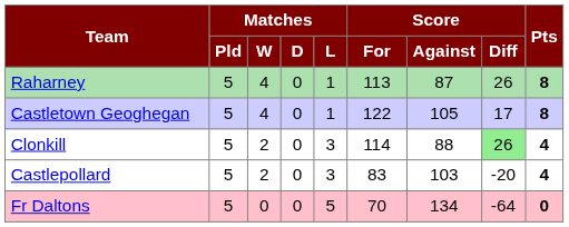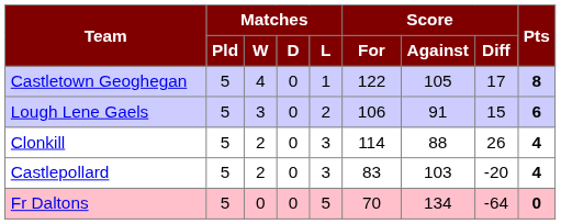 <table style="border-collapse:collapse" border="1" cellspacing="0" cellpadding="5">
 <tr align="center" bgcolor="#efefef">
 <th rowspan="2" width="180" style="background:maroon;color:white">Team</th>
 <th colspan="4" ! style="background:maroon;color:white">Matches</th>
 <th colspan="3" ! style="background:maroon;color:white">Score</th>
 <th rowspan=2width=20 ! style="background:maroon;color:white">Pts</th>
 </tr>
 <tr align="center" bgcolor="#efefef">
 <th width="20" ! style="background:maroon;color:white">Pld</th>
 <th width="20" ! style="background:maroon;color:white">W</th>
 <th width="20" ! style="background:maroon;color:white">D</th>
 <th width="20" ! style="background:maroon;color:white">L</th>
 <th width="45" ! style="background:maroon;color:white">For</th>
 <th width="45" ! style="background:maroon;color:white">Against</th>
 <th width="30" ! style="background:maroon;color:white">Diff</th>
 </tr>
-<tr align="center" style="background:#ACE1AF;">
-<td style="text-align:left;"> <a href='#'>Raharney</a></td>
-<td>5</td>
-<td>4</td>
-<td>0</td>
-<td>1</td>
-<td>113</td>
-<td>87</td>
-<td>26</td>
-<td><strong>8</strong></td>
-</tr>
 <tr align="center" style="background:#ccccff;">
 <td style="text-align:left;"> <a href='#'>Castletown Geoghegan</a></td>
 <td>5</td>
 <td>4</td>
 <td>0</td>
 <td>1</td>
 <td>122</td>
 <td>105</td>
 <td>17</td>
 <td><strong>8</strong></td>
 </tr>
+<tr align="center" style="background:#ccccff;">
+<td style="text-align:left;"> <a href='#'>Lough Lene Gaels</a></td>
+<td>5</td>
+<td>3</td>
+<td>0</td>
+<td>2</td>
+<td>106</td>
+<td>91</td>
+<td>15</td>
+<td><strong>6</strong></td>
+</tr>
 <tr align="center">
 <td style="text-align:left;"> <a href='#'>Clonkill</a></td>
 <td>5</td>
 <td>2</td>
 <td>0</td>
 <td>3</td>
 <td>114</td>
 <td>88</td>
-<td style="background: lightgreen;">26</td>
+<td>26</td>
 <td><strong>4</strong></td>
 </tr>
 <tr align="center">
 <td style="text-align:left;"> <a href='#'>Castlepollard</a></td>
 <td>5</td>
 <td>2</td>
 <td>0</td>
 <td>3</td>
 <td>83</td>
 <td>103</td>
 <td>-20</td>
 <td><strong>4</strong></td>
 </tr>
 <tr align="center" style="background:#FFC0CB;">
 <td style="text-align:left;"> <a href='#'>Fr Daltons</a></td>
 <td>5</td>
 <td>0</td>
 <td>0</td>
 <td>5</td>
 <td>70</td>
 <td>134</td>
 <td>-64</td>
 <td><strong>0</strong></td>
 </tr>
 </table>
